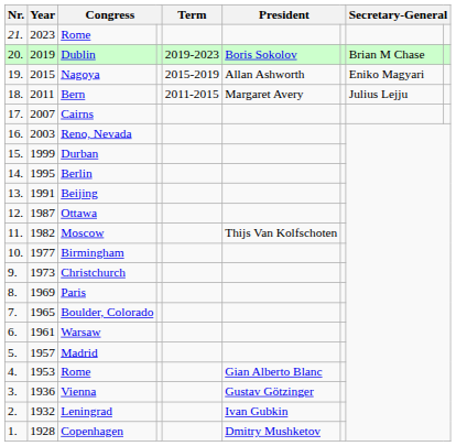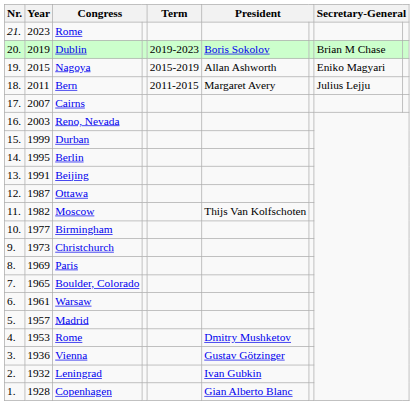 <table class="wikitable">
 <tr>
 <th>Nr.</th>
 <th>Year</th>
 <th colspan="2">Congress</th>
 <th>Term</th>
 <th colspan="2">President</th>
 <th colspan="2">Secretary-General</th>
 </tr>
 <tr>
 <td><em>21.</em></td>
 <td>2023</td>
 <td><a href='#'>Rome</a></td>
 <td></td>
 <td></td>
 <td></td>
 <td></td>
 <td></td>
 <td></td>
 </tr>
 <tr style="background:#ccffcc">
 <td>20.</td>
 <td>2019</td>
 <td><a href='#'>Dublin</a></td>
 <td></td>
 <td>2019-2023</td>
 <td><a href='#'>Boris Sokolov</a></td>
 <td></td>
 <td>Brian M Chase</td>
 <td></td>
 </tr>
 <tr>
 <td>19.</td>
 <td>2015</td>
 <td><a href='#'>Nagoya</a></td>
 <td></td>
 <td>2015-2019</td>
 <td>Allan Ashworth</td>
 <td></td>
 <td>Eniko Magyari</td>
 <td></td>
 </tr>
 <tr>
 <td>18.</td>
 <td>2011</td>
 <td><a href='#'>Bern</a></td>
 <td></td>
 <td>2011-2015</td>
 <td>Margaret Avery</td>
 <td></td>
 <td>Julius Lejju</td>
 <td></td>
 </tr>
 <tr>
 <td>17.</td>
 <td>2007</td>
 <td><a href='#'>Cairns</a></td>
 <td></td>
 <td></td>
 <td></td>
 <td></td>
 <td></td>
 <td></td>
 </tr>
 <tr>
 <td>16.</td>
 <td>2003</td>
 <td><a href='#'>Reno, Nevada</a></td>
 <td></td>
 <td></td>
 <td></td>
 <td></td>
 </tr>
 <tr>
 <td>15.</td>
 <td>1999</td>
 <td><a href='#'>Durban</a></td>
 <td></td>
 <td></td>
 <td></td>
 <td></td>
 </tr>
 <tr>
 <td>14.</td>
 <td>1995</td>
 <td><a href='#'>Berlin</a></td>
 <td></td>
 <td></td>
 <td></td>
 <td></td>
 </tr>
 <tr>
 <td>13.</td>
 <td>1991</td>
 <td><a href='#'>Beijing</a></td>
 <td></td>
 <td></td>
 <td></td>
 <td></td>
 </tr>
 <tr>
 <td>12.</td>
 <td>1987</td>
 <td><a href='#'>Ottawa</a></td>
 <td></td>
 <td></td>
 <td></td>
 <td></td>
 </tr>
 <tr>
 <td>11.</td>
 <td>1982</td>
 <td><a href='#'>Moscow</a></td>
 <td></td>
 <td></td>
 <td>Thijs Van Kolfschoten</td>
 <td></td>
 </tr>
 <tr>
 <td>10.</td>
 <td>1977</td>
 <td><a href='#'>Birmingham</a></td>
 <td></td>
 <td></td>
 <td></td>
 <td></td>
 </tr>
 <tr>
 <td>9.</td>
 <td>1973</td>
 <td><a href='#'>Christchurch</a></td>
 <td></td>
 <td></td>
 <td></td>
 <td></td>
 </tr>
 <tr>
 <td>8.</td>
 <td>1969</td>
 <td><a href='#'>Paris</a></td>
 <td></td>
 <td></td>
 <td></td>
 <td></td>
 </tr>
 <tr>
 <td>7.</td>
 <td>1965</td>
 <td><a href='#'>Boulder, Colorado</a></td>
 <td></td>
 <td></td>
 <td></td>
 <td></td>
 </tr>
 <tr>
 <td>6.</td>
 <td>1961</td>
 <td><a href='#'>Warsaw</a></td>
 <td></td>
 <td></td>
 <td></td>
 <td></td>
 </tr>
 <tr>
 <td>5.</td>
 <td>1957</td>
 <td><a href='#'>Madrid</a></td>
 <td></td>
 <td></td>
 <td></td>
 <td></td>
 </tr>
 <tr>
 <td>4.</td>
 <td>1953</td>
 <td><a href='#'>Rome</a></td>
 <td></td>
 <td></td>
-<td><a href='#'>Gian Alberto Blanc</a></td>
+<td><a href='#'>Dmitry Mushketov</a></td>
 <td></td>
 </tr>
 <tr>
 <td>3.</td>
 <td>1936</td>
 <td><a href='#'>Vienna</a></td>
 <td></td>
 <td></td>
 <td><a href='#'>Gustav Götzinger</a></td>
 <td></td>
 </tr>
 <tr>
 <td>2.</td>
 <td>1932</td>
 <td><a href='#'>Leningrad</a></td>
 <td></td>
 <td></td>
 <td><a href='#'>Ivan Gubkin</a></td>
 <td></td>
 </tr>
 <tr>
 <td>1.</td>
 <td>1928</td>
 <td><a href='#'>Copenhagen</a></td>
 <td></td>
 <td></td>
-<td><a href='#'>Dmitry Mushketov</a></td>
+<td><a href='#'>Gian Alberto Blanc</a></td>
 <td></td>
 </tr>
 </table>
